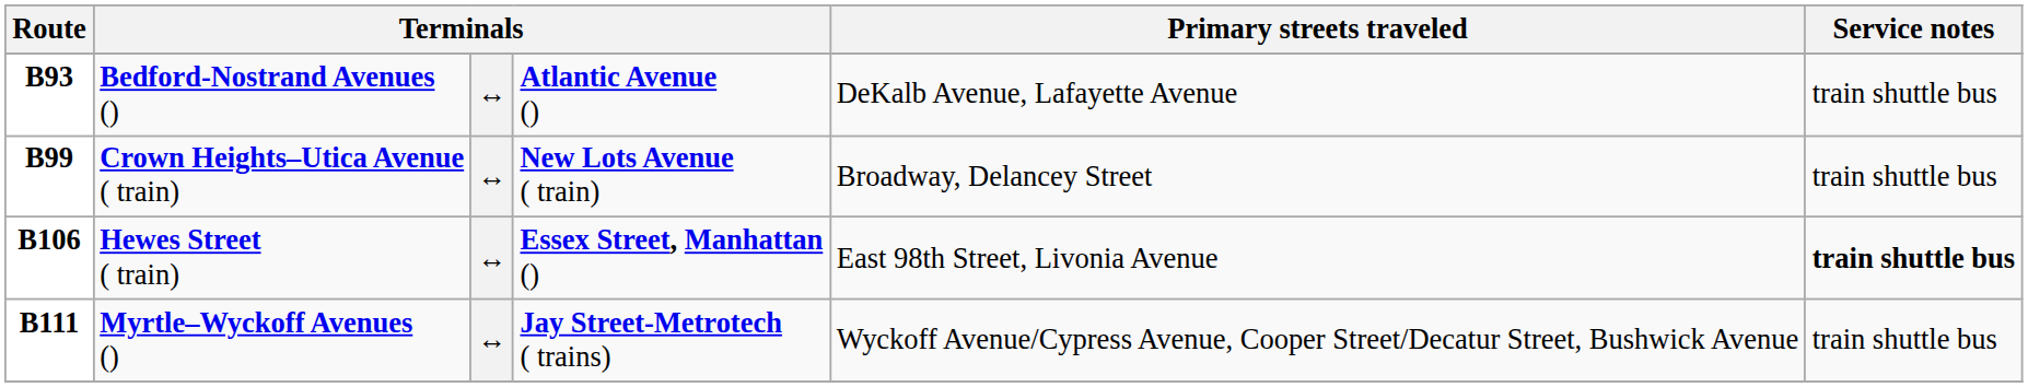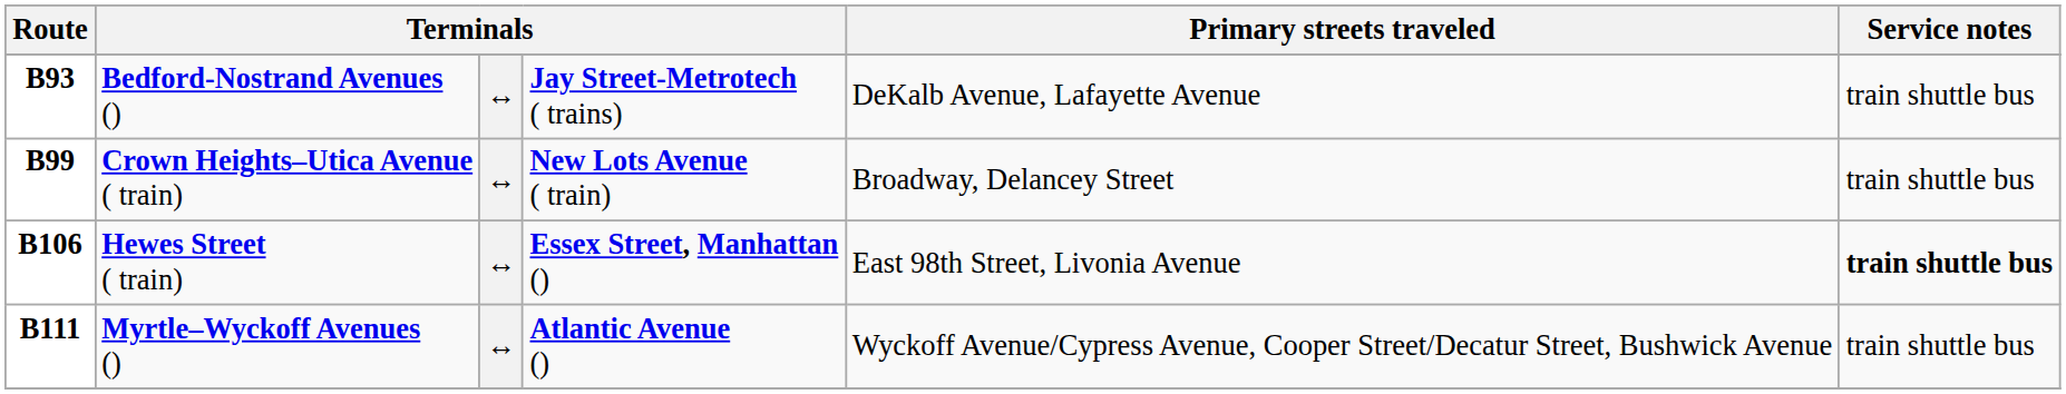 <table class="wikitable" style="font-size: 90%;" |>
 <tr>
 <th>Route</th>
 <th colspan=3>Terminals</th>
 <th>Primary streets traveled</th>
 <th>Service notes</th>
 </tr>
 <tr>
 </tr>
 <tr>
 <td style="background:white; color:black" align="center" valign=top><strong>B93</strong><br></td>
 <td><strong><a href='#'>Bedford-Nostrand Avenues</a></strong><br>()</td>
 <th><div>↔</div></th>
-<td><strong><a href='#'>Atlantic Avenue</a></strong><br>()</td>
+<td><strong><a href='#'>Jay Street-Metrotech</a></strong><br>( trains)</td>
 <td>DeKalb Avenue, Lafayette Avenue</td>
 <td> train shuttle bus</td>
 </tr>
 <tr>
 <td style="background:white; color:black" align="center" valign=top><strong>B99</strong><br></td>
 <td><strong><a href='#'>Crown Heights–Utica Avenue</a></strong><br>( train)</td>
 <th><div>↔</div></th>
 <td><strong><a href='#'>New Lots Avenue</a></strong><br>( train)</td>
 <td>Broadway, Delancey Street</td>
 <td> train shuttle bus</td>
 </tr>
 <tr>
 <td style="background:white; color:black" align="center" valign=top><strong>B106</strong><br></td>
 <td><strong><a href='#'>Hewes Street</a></strong><br>( train)</td>
 <th><div>↔</div></th>
 <td><strong><a href='#'>Essex Street</a>, <a href='#'>Manhattan</a></strong><br>()</td>
 <td>East 98th Street, Livonia Avenue</td>
 <td><strong> train shuttle bus</strong></td>
 </tr>
 <tr>
 <td style="background:white; color:black" align="center" valign=top><strong>B111</strong><br></td>
 <td><strong><a href='#'>Myrtle–Wyckoff Avenues</a></strong><br>()</td>
 <th><div>↔</div></th>
-<td><strong><a href='#'>Jay Street-Metrotech</a></strong><br>( trains)</td>
+<td><strong><a href='#'>Atlantic Avenue</a></strong><br>()</td>
 <td>Wyckoff Avenue/Cypress Avenue, Cooper Street/Decatur Street, Bushwick Avenue</td>
 <td> train shuttle bus</td>
 </tr>
 <tr>
 </tr>
 </table>
